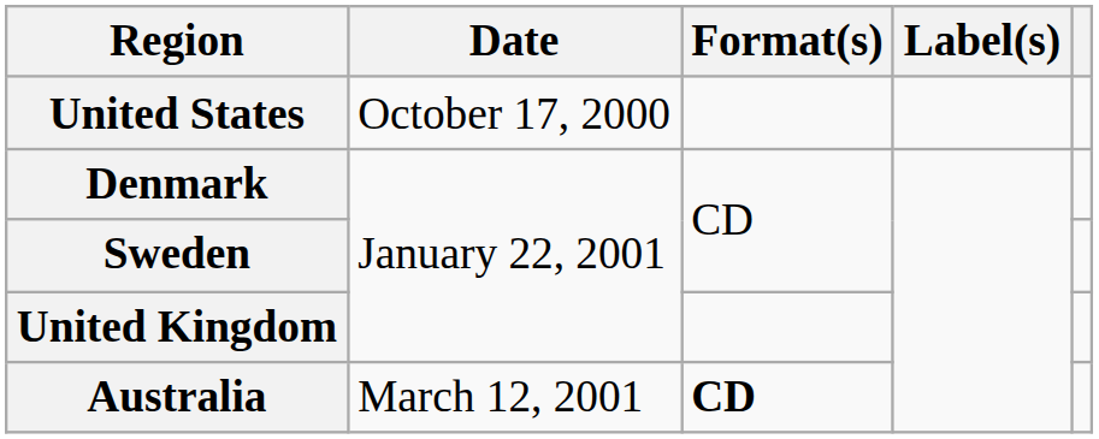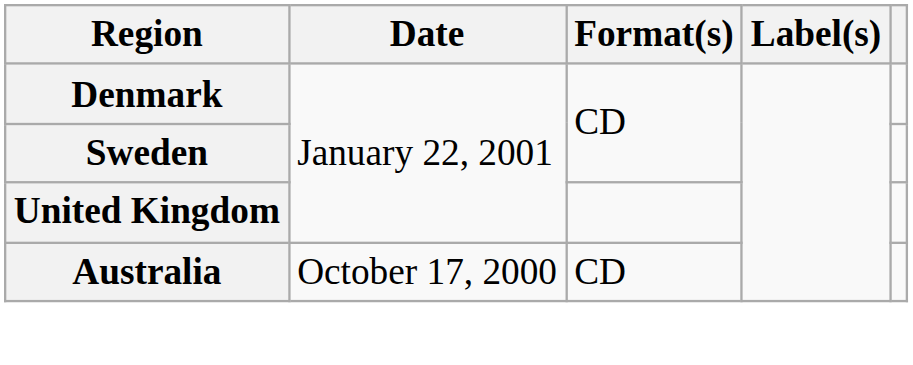 <table class="wikitable plainrowheaders">
 <tr>
 <th scope="col">Region</th>
 <th scope="col">Date</th>
 <th scope="col">Format(s)</th>
 <th scope="col">Label(s)</th>
 <th scope="col"></th>
-</tr>
-<tr>
-<th scope="row">United States</th>
-<td>October 17, 2000</td>
-<td></td>
-<td></td>
-<td></td>
 </tr>
 <tr>
 <th scope="row">Denmark</th>
 <td rowspan="3">January 22, 2001</td>
 <td rowspan="2">CD</td>
 <td rowspan="4"></td>
 <td></td>
 </tr>
 <tr>
 <th scope="row">Sweden</th>
 <td></td>
 </tr>
 <tr>
 <th scope="row">United Kingdom</th>
 <td></td>
 <td></td>
 </tr>
 <tr>
 <th scope="row">Australia</th>
-<td>March 12, 2001</td>
-<td><strong>CD</strong></td>
+<td>October 17, 2000</td>
+<td>CD</td>
 <td></td>
 </tr>
 </table>
